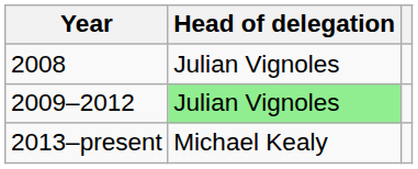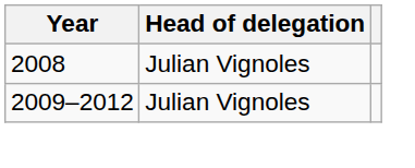 <table class="wikitable">
 <tr>
 <th>Year</th>
 <th>Head of delegation</th>
 <th></th>
 </tr>
 <tr>
 <td>2008</td>
 <td>Julian Vignoles</td>
 <td></td>
 </tr>
 <tr>
 <td>2009–2012</td>
-<td style="background: lightgreen;">Julian Vignoles</td>
-<td></td>
-</tr>
-<tr>
-<td>2013–present</td>
-<td>Michael Kealy</td>
+<td>Julian Vignoles</td>
 <td></td>
 </tr>
 </table>
